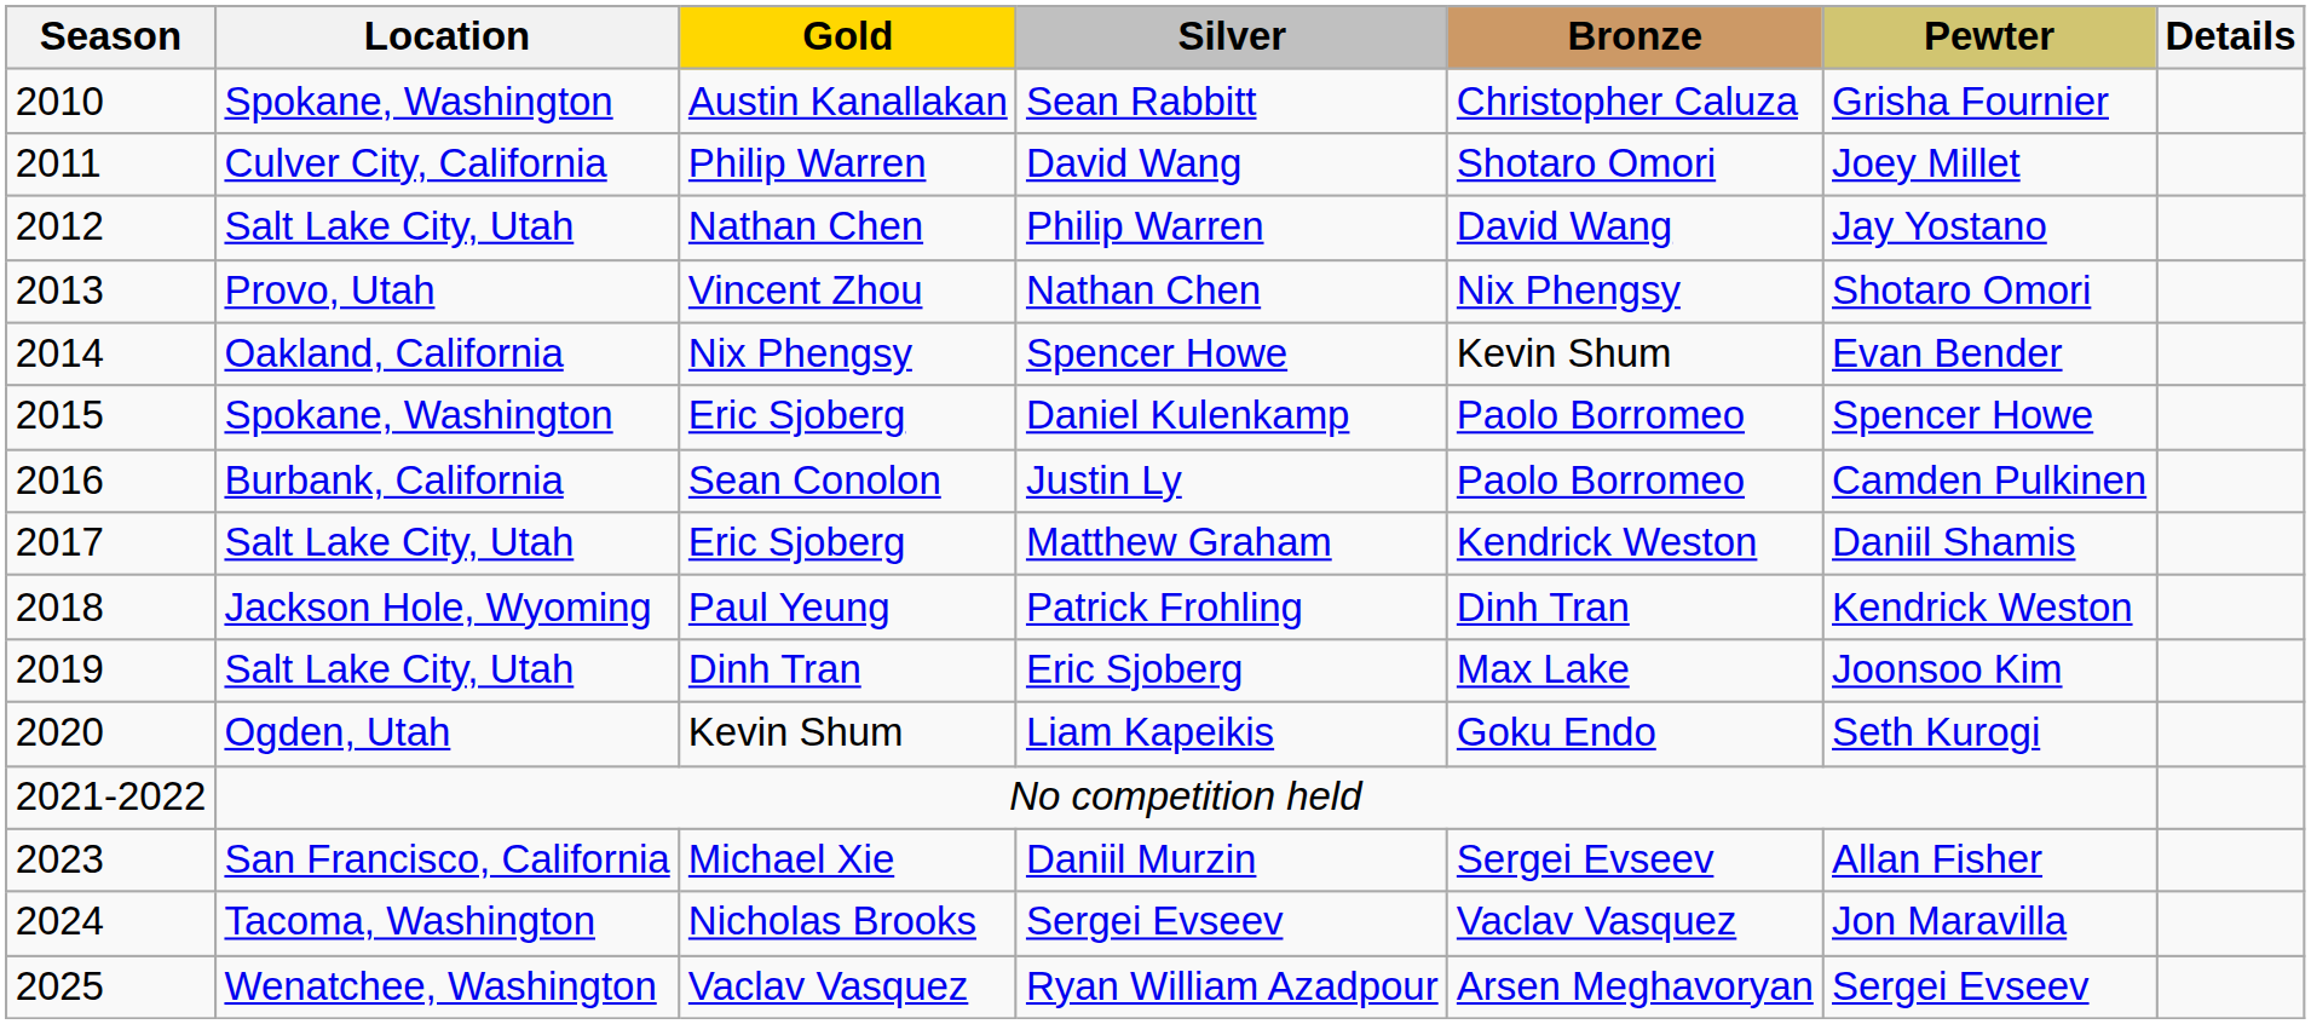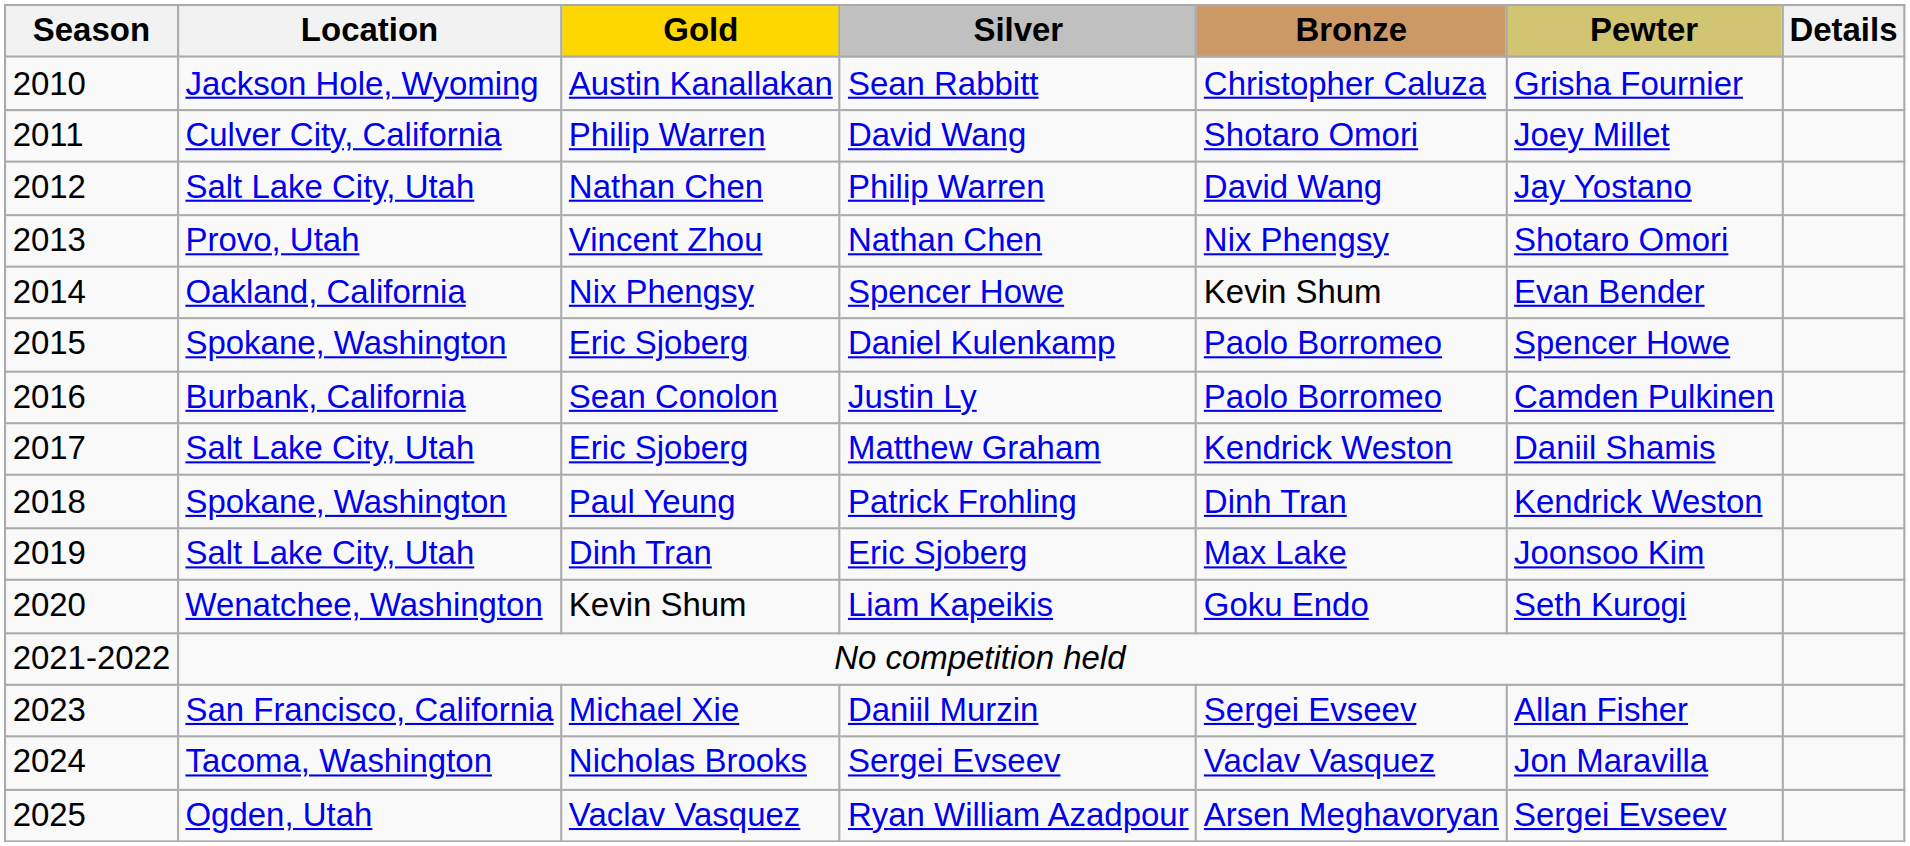 <table class="wikitable">
 <tr>
 <th>Season</th>
 <th>Location</th>
 <td align=center bgcolor=gold><strong>Gold</strong></td>
 <td align=center bgcolor=silver><strong>Silver</strong></td>
 <td align=center bgcolor=cc9966><strong>Bronze</strong></td>
 <td align=center bgcolor=d1c571><strong>Pewter</strong></td>
 <th>Details</th>
 </tr>
 <tr>
 <td>2010</td>
-<td><a href='#'>Spokane, Washington</a></td>
+<td><a href='#'>Jackson Hole, Wyoming</a></td>
 <td><a href='#'>Austin Kanallakan</a></td>
 <td><a href='#'>Sean Rabbitt</a></td>
 <td><a href='#'>Christopher Caluza</a></td>
 <td><a href='#'>Grisha Fournier</a></td>
 <td></td>
 </tr>
 <tr>
 <td>2011</td>
 <td><a href='#'>Culver City, California</a></td>
 <td><a href='#'>Philip Warren</a></td>
 <td><a href='#'> David Wang</a></td>
 <td><a href='#'>Shotaro Omori</a></td>
 <td><a href='#'>Joey Millet</a></td>
 <td></td>
 </tr>
 <tr>
 <td>2012</td>
 <td><a href='#'>Salt Lake City, Utah</a></td>
 <td><a href='#'>Nathan Chen</a></td>
 <td><a href='#'>Philip Warren</a></td>
 <td><a href='#'> David Wang</a></td>
 <td><a href='#'>Jay Yostano</a></td>
 <td></td>
 </tr>
 <tr>
 <td>2013</td>
 <td><a href='#'>Provo, Utah</a></td>
 <td><a href='#'>Vincent Zhou</a></td>
 <td><a href='#'>Nathan Chen</a></td>
 <td><a href='#'>Nix Phengsy</a></td>
 <td><a href='#'>Shotaro Omori</a></td>
 <td></td>
 </tr>
 <tr>
 <td>2014</td>
 <td><a href='#'>Oakland, California</a></td>
 <td><a href='#'>Nix Phengsy</a></td>
 <td><a href='#'>Spencer Howe</a></td>
 <td>Kevin Shum</td>
 <td><a href='#'>Evan Bender</a></td>
 <td></td>
 </tr>
 <tr>
 <td>2015</td>
 <td><a href='#'>Spokane, Washington</a></td>
 <td><a href='#'>Eric Sjoberg</a></td>
 <td><a href='#'>Daniel Kulenkamp</a></td>
 <td><a href='#'>Paolo Borromeo</a></td>
 <td><a href='#'>Spencer Howe</a></td>
 <td></td>
 </tr>
 <tr>
 <td>2016</td>
 <td><a href='#'>Burbank, California</a></td>
 <td><a href='#'>Sean Conolon</a></td>
 <td><a href='#'>Justin Ly</a></td>
 <td><a href='#'>Paolo Borromeo</a></td>
 <td><a href='#'>Camden Pulkinen</a></td>
 <td></td>
 </tr>
 <tr>
 <td>2017</td>
 <td><a href='#'>Salt Lake City, Utah</a></td>
 <td><a href='#'>Eric Sjoberg</a></td>
 <td><a href='#'> Matthew Graham</a></td>
 <td><a href='#'>Kendrick Weston</a></td>
 <td><a href='#'>Daniil Shamis</a></td>
 <td></td>
 </tr>
 <tr>
 <td>2018</td>
-<td><a href='#'>Jackson Hole, Wyoming</a></td>
+<td><a href='#'>Spokane, Washington</a></td>
 <td><a href='#'>Paul Yeung</a></td>
 <td><a href='#'>Patrick Frohling</a></td>
 <td><a href='#'>Dinh Tran</a></td>
 <td><a href='#'>Kendrick Weston</a></td>
 <td></td>
 </tr>
 <tr>
 <td>2019</td>
 <td><a href='#'>Salt Lake City, Utah</a></td>
 <td><a href='#'>Dinh Tran</a></td>
 <td><a href='#'>Eric Sjoberg</a></td>
 <td><a href='#'> Max Lake</a></td>
 <td><a href='#'>Joonsoo Kim</a></td>
 <td></td>
 </tr>
 <tr>
 <td>2020</td>
-<td><a href='#'>Ogden, Utah</a></td>
+<td><a href='#'>Wenatchee, Washington</a></td>
 <td>Kevin Shum</td>
 <td><a href='#'>Liam Kapeikis</a></td>
 <td><a href='#'>Goku Endo</a></td>
 <td><a href='#'>Seth Kurogi</a></td>
 <td></td>
 </tr>
 <tr>
 <td>2021-2022</td>
 <td colspan="5" align="center"><em>No competition held</em></td>
 <td></td>
 </tr>
 <tr>
 <td>2023</td>
 <td><a href='#'>San Francisco, California</a></td>
 <td><a href='#'>Michael Xie</a></td>
 <td><a href='#'>Daniil Murzin</a></td>
 <td><a href='#'>Sergei Evseev</a></td>
 <td><a href='#'>Allan Fisher</a></td>
 <td></td>
 </tr>
 <tr>
 <td>2024</td>
 <td><a href='#'>Tacoma, Washington</a></td>
 <td><a href='#'>Nicholas Brooks</a></td>
 <td><a href='#'>Sergei Evseev</a></td>
 <td><a href='#'>Vaclav Vasquez</a></td>
 <td><a href='#'>Jon Maravilla</a></td>
 <td></td>
 </tr>
 <tr>
 <td>2025</td>
-<td><a href='#'>Wenatchee, Washington</a></td>
+<td><a href='#'>Ogden, Utah</a></td>
 <td><a href='#'>Vaclav Vasquez</a></td>
 <td><a href='#'>Ryan William Azadpour</a></td>
 <td><a href='#'>Arsen Meghavoryan</a></td>
 <td><a href='#'>Sergei Evseev</a></td>
 <td></td>
 </tr>
 </table>
